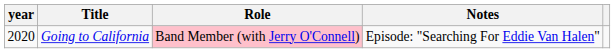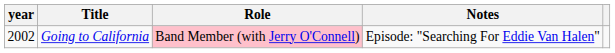 <table class="wikitable">
 <tr>
 <th>year</th>
 <th>Title</th>
 <th>Role</th>
 <th>Notes</th>
 <th></th>
 </tr>
 <tr>
-<td>2020</td>
+<td>2002</td>
 <td><em><a href='#'>Going to California</a></em></td>
 <td style="background: pink;">Band Member (with <a href='#'>Jerry O'Connell</a>)</td>
 <td>Episode: "Searching For <a href='#'>Eddie Van Halen</a>"</td>
 </tr>
 </table>
